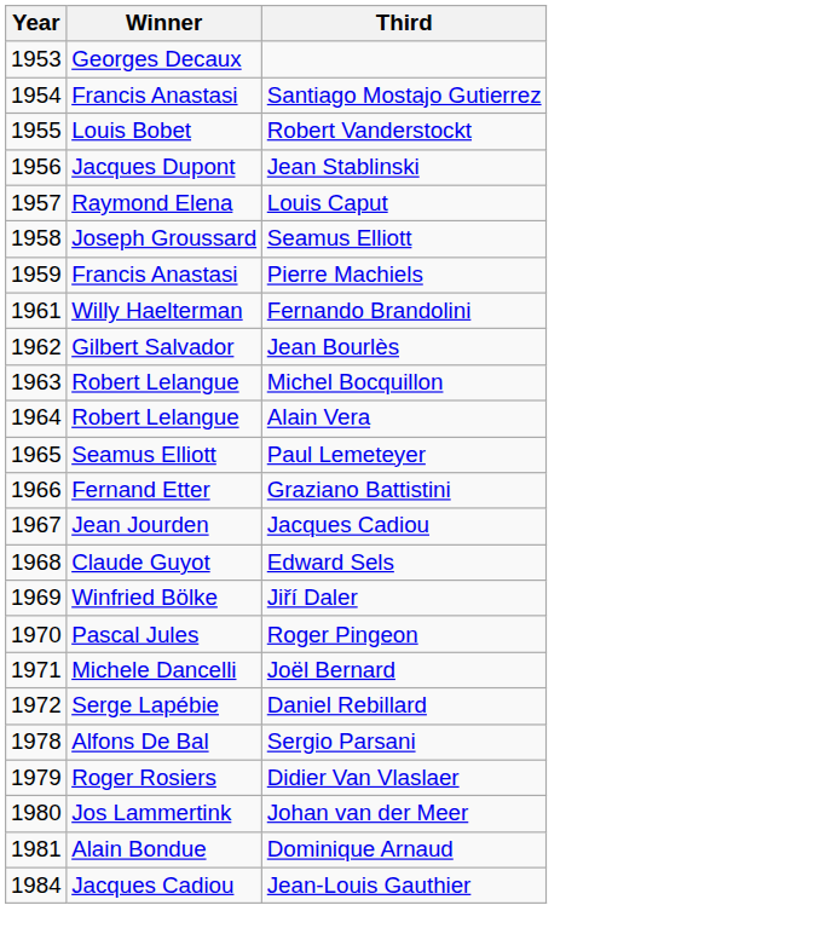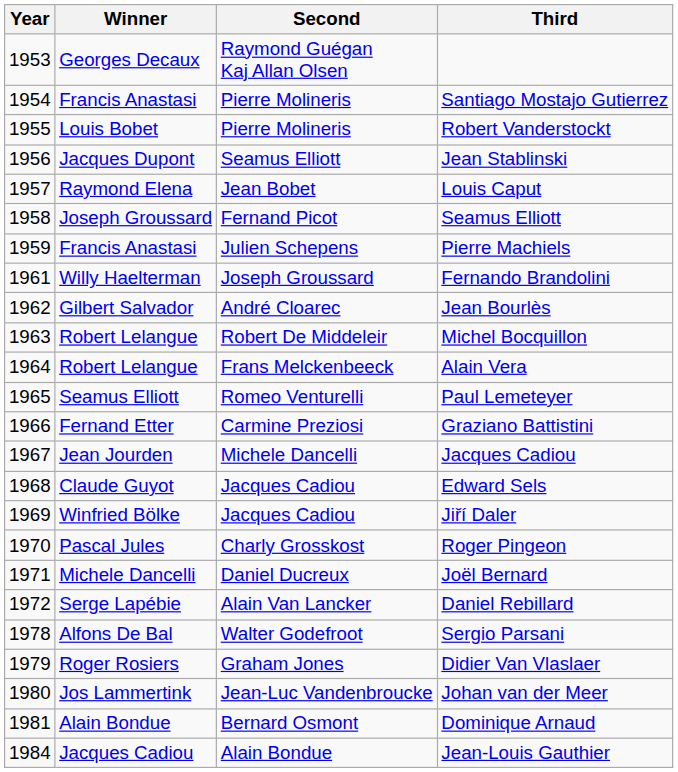 <table class=wikitable>
 <tr>
 <th>Year</th>
 <th>Winner</th>
+<th>Second</th>
 <th>Third</th>
 </tr>
 <tr>
 <td>1953</td>
 <td> <a href='#'>Georges Decaux</a></td>
+<td> <a href='#'>Raymond Guégan</a><br>  <a href='#'>Kaj Allan Olsen</a></td>
 <td></td>
 </tr>
 <tr>
 <td>1954</td>
 <td> <a href='#'>Francis Anastasi</a></td>
+<td> <a href='#'>Pierre Molineris</a></td>
 <td> <a href='#'>Santiago Mostajo Gutierrez</a></td>
 </tr>
 <tr>
 <td>1955</td>
 <td> <a href='#'>Louis Bobet</a></td>
+<td> <a href='#'>Pierre Molineris</a></td>
 <td> <a href='#'>Robert Vanderstockt</a></td>
 </tr>
 <tr>
 <td>1956</td>
 <td> <a href='#'>Jacques Dupont</a></td>
+<td> <a href='#'>Seamus Elliott</a></td>
 <td> <a href='#'>Jean Stablinski</a></td>
 </tr>
 <tr>
 <td>1957</td>
 <td> <a href='#'>Raymond Elena</a></td>
+<td> <a href='#'>Jean Bobet</a></td>
 <td> <a href='#'>Louis Caput</a></td>
 </tr>
 <tr>
 <td>1958</td>
 <td> <a href='#'>Joseph Groussard</a></td>
+<td> <a href='#'>Fernand Picot</a></td>
 <td> <a href='#'>Seamus Elliott</a></td>
 </tr>
 <tr>
 <td>1959</td>
 <td> <a href='#'>Francis Anastasi</a></td>
+<td> <a href='#'>Julien Schepens</a></td>
 <td> <a href='#'>Pierre Machiels</a></td>
 </tr>
 <tr>
 <td>1961</td>
 <td> <a href='#'>Willy Haelterman</a></td>
+<td> <a href='#'>Joseph Groussard</a></td>
 <td> <a href='#'>Fernando Brandolini</a></td>
 </tr>
 <tr>
 <td>1962</td>
 <td> <a href='#'>Gilbert Salvador</a></td>
+<td> <a href='#'>André Cloarec</a></td>
 <td> <a href='#'>Jean Bourlès</a></td>
 </tr>
 <tr>
 <td>1963</td>
 <td> <a href='#'>Robert Lelangue</a></td>
+<td> <a href='#'>Robert De Middeleir</a></td>
 <td> <a href='#'>Michel Bocquillon</a></td>
 </tr>
 <tr>
 <td>1964</td>
 <td> <a href='#'>Robert Lelangue</a></td>
+<td> <a href='#'>Frans Melckenbeeck</a></td>
 <td> <a href='#'>Alain Vera</a></td>
 </tr>
 <tr>
 <td>1965</td>
 <td> <a href='#'>Seamus Elliott</a></td>
+<td> <a href='#'>Romeo Venturelli</a></td>
 <td> <a href='#'>Paul Lemeteyer</a></td>
 </tr>
 <tr>
 <td>1966</td>
 <td> <a href='#'>Fernand Etter</a></td>
+<td> <a href='#'>Carmine Preziosi</a></td>
 <td> <a href='#'>Graziano Battistini</a></td>
 </tr>
 <tr>
 <td>1967</td>
 <td> <a href='#'>Jean Jourden</a></td>
+<td> <a href='#'>Michele Dancelli</a></td>
 <td> <a href='#'>Jacques Cadiou</a></td>
 </tr>
 <tr>
 <td>1968</td>
 <td> <a href='#'>Claude Guyot</a></td>
+<td> <a href='#'>Jacques Cadiou</a></td>
 <td> <a href='#'>Edward Sels</a></td>
 </tr>
 <tr>
 <td>1969</td>
 <td> <a href='#'>Winfried Bölke</a></td>
+<td> <a href='#'>Jacques Cadiou</a></td>
 <td> <a href='#'>Jiří Daler</a></td>
 </tr>
 <tr>
 <td>1970</td>
 <td> <a href='#'>Pascal Jules</a></td>
+<td> <a href='#'>Charly Grosskost</a></td>
 <td> <a href='#'>Roger Pingeon</a></td>
 </tr>
 <tr>
 <td>1971</td>
 <td> <a href='#'>Michele Dancelli</a></td>
+<td> <a href='#'>Daniel Ducreux</a></td>
 <td> <a href='#'>Joël Bernard</a></td>
 </tr>
 <tr>
 <td>1972</td>
 <td> <a href='#'>Serge Lapébie</a></td>
+<td> <a href='#'>Alain Van Lancker</a></td>
 <td> <a href='#'>Daniel Rebillard</a></td>
 </tr>
 <tr>
 <td>1978</td>
 <td> <a href='#'>Alfons De Bal</a></td>
+<td> <a href='#'>Walter Godefroot</a></td>
 <td> <a href='#'>Sergio Parsani</a></td>
 </tr>
 <tr>
 <td>1979</td>
 <td> <a href='#'>Roger Rosiers</a></td>
+<td> <a href='#'>Graham Jones</a></td>
 <td> <a href='#'>Didier Van Vlaslaer</a></td>
 </tr>
 <tr>
 <td>1980</td>
 <td> <a href='#'>Jos Lammertink</a></td>
+<td> <a href='#'>Jean-Luc Vandenbroucke</a></td>
 <td> <a href='#'>Johan van der Meer</a></td>
 </tr>
 <tr>
 <td>1981</td>
 <td> <a href='#'>Alain Bondue</a></td>
+<td> <a href='#'>Bernard Osmont</a></td>
 <td> <a href='#'>Dominique Arnaud</a></td>
 </tr>
 <tr>
 <td>1984</td>
 <td> <a href='#'>Jacques Cadiou</a></td>
+<td> <a href='#'>Alain Bondue</a></td>
 <td> <a href='#'>Jean-Louis Gauthier</a></td>
 </tr>
 </table>
